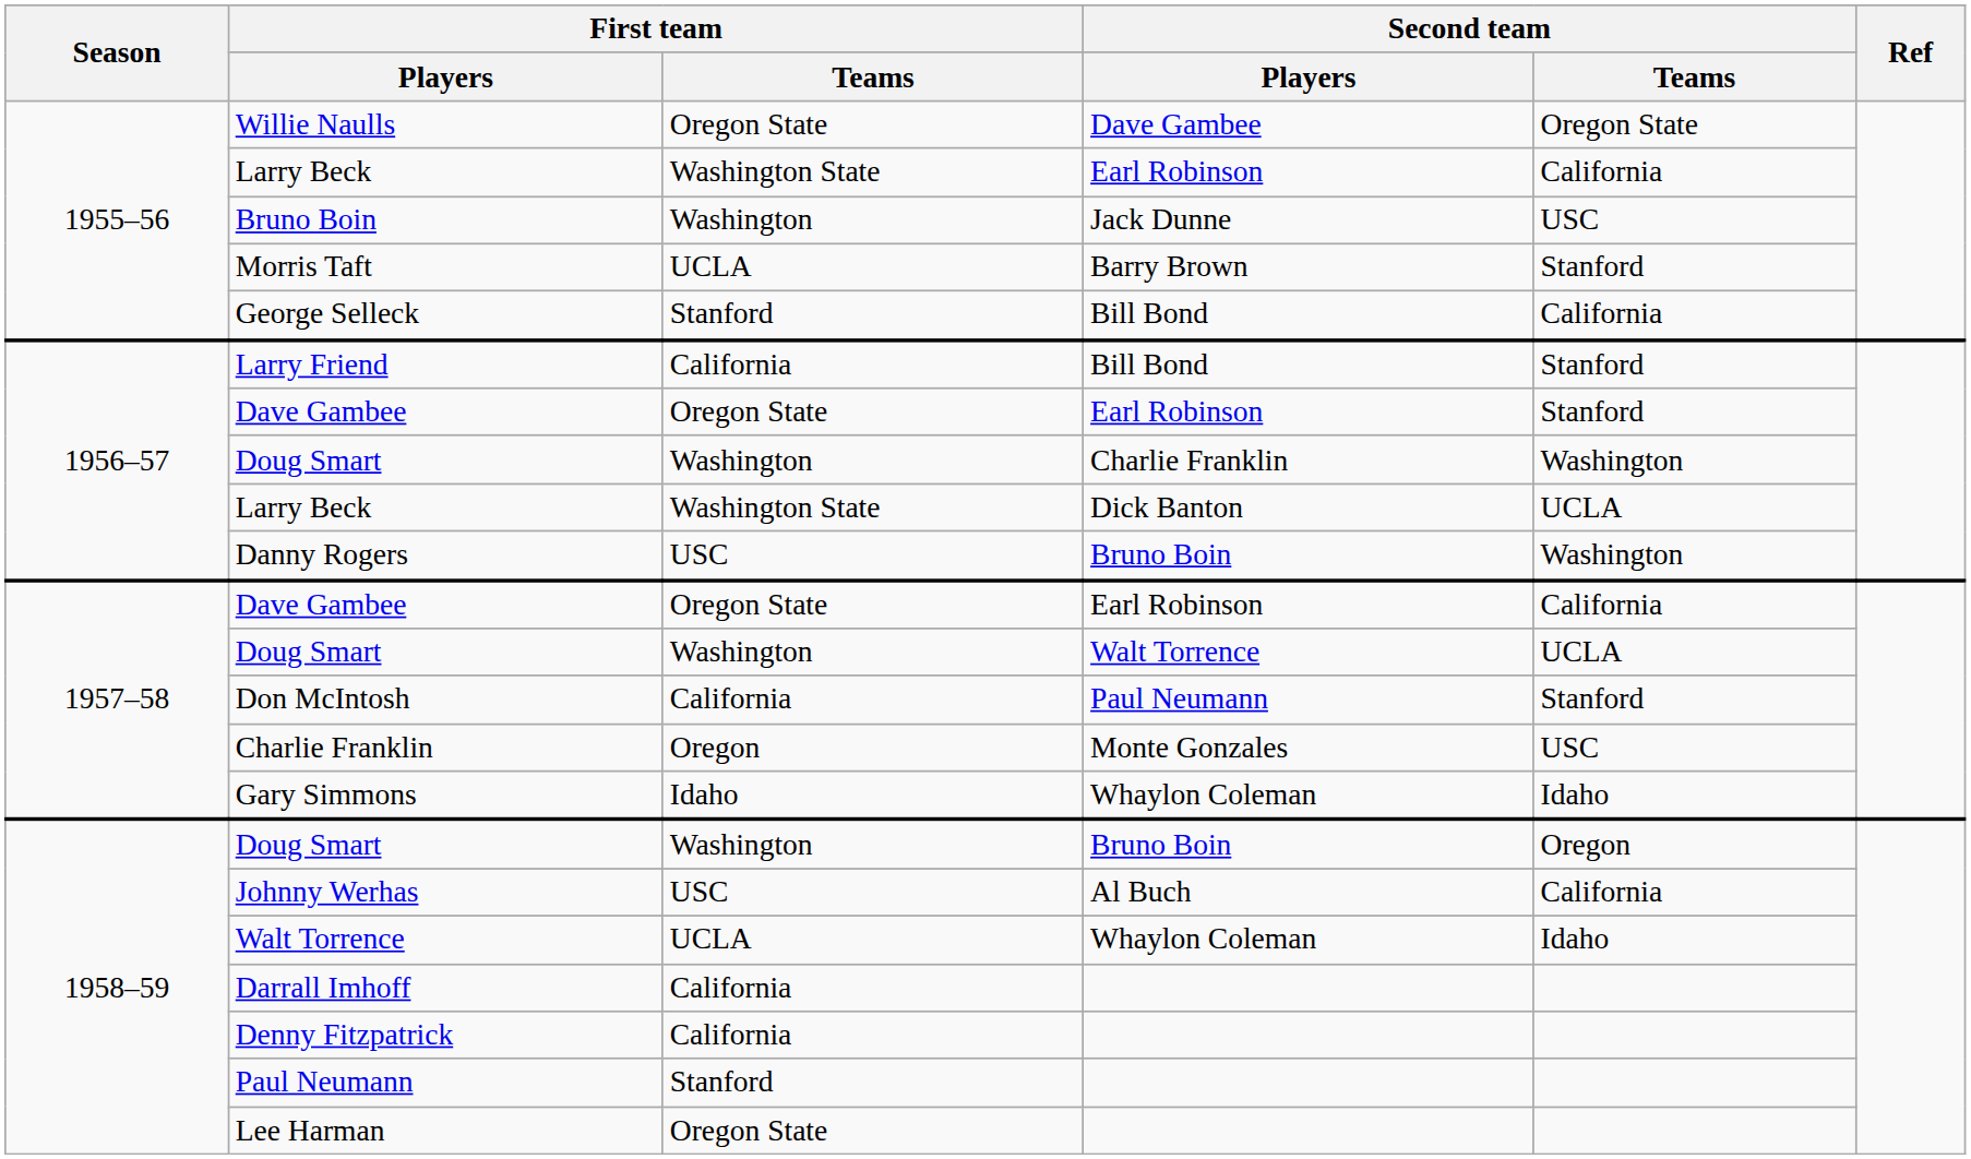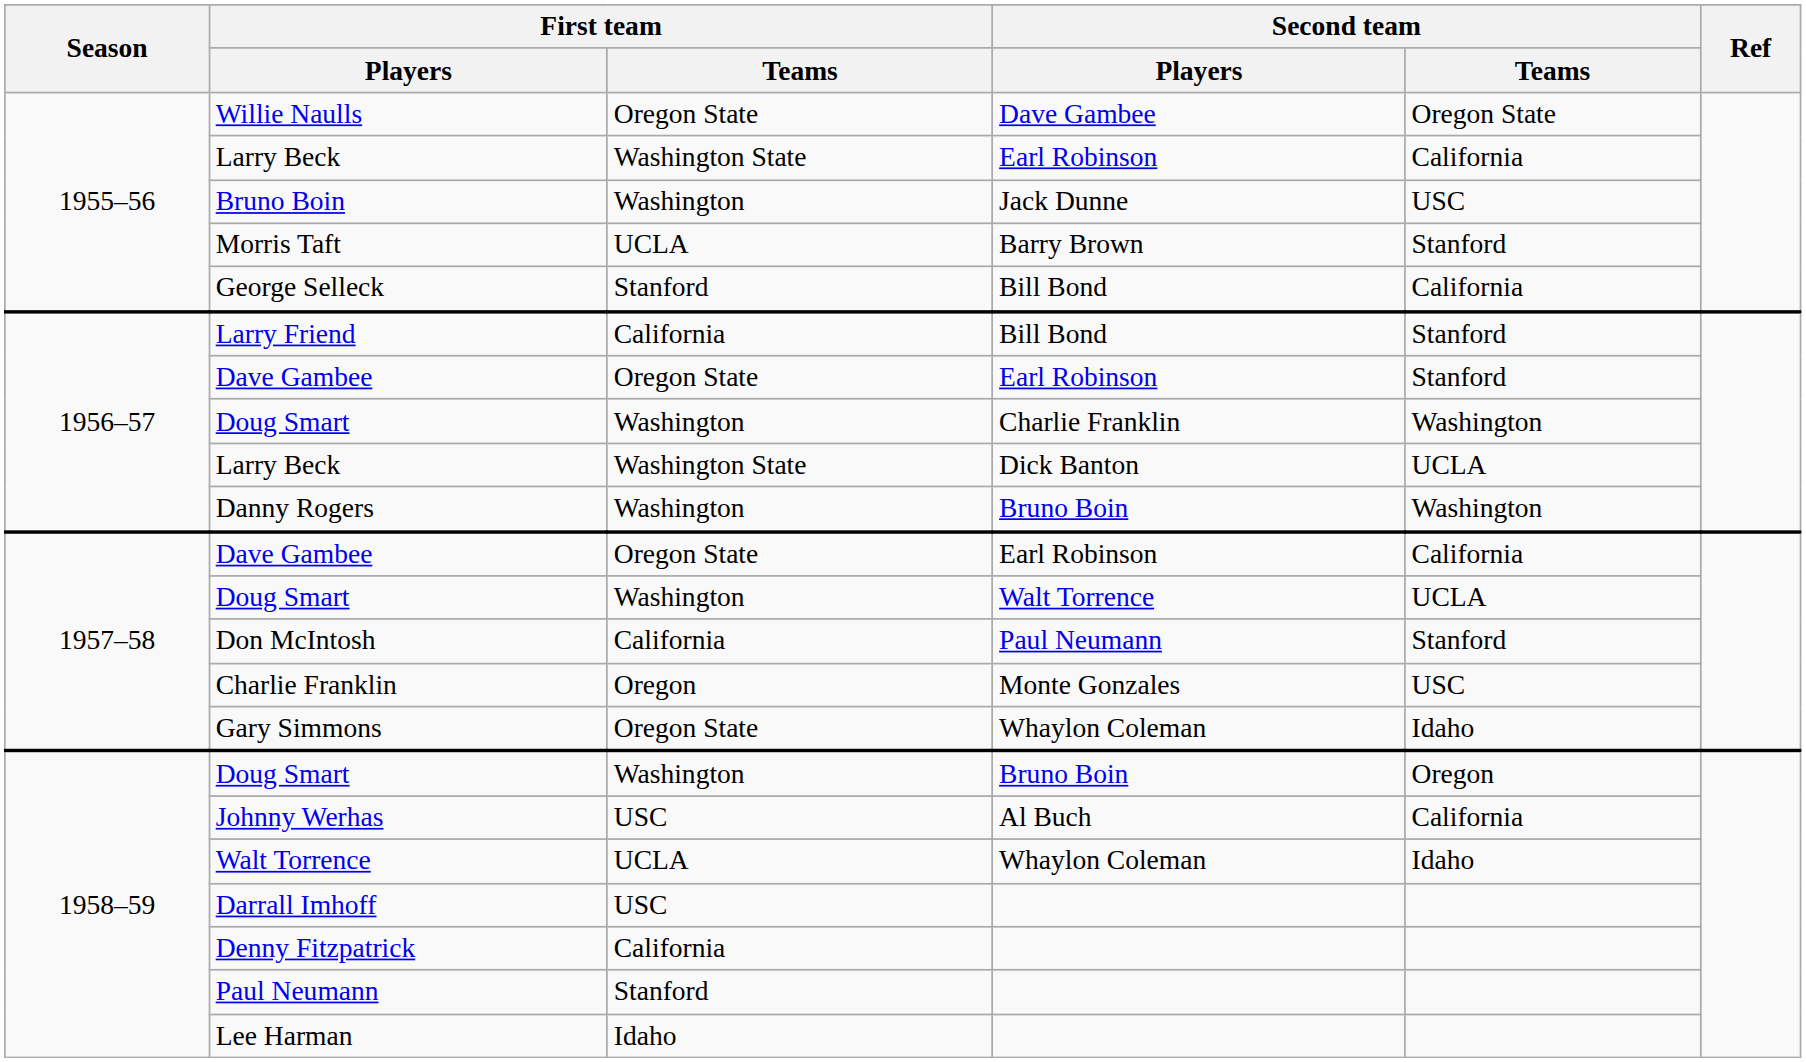 <table class="wikitable" style="width:66%">
 <tr>
 <th rowspan=2>Season</th>
 <th colspan=2>First team</th>
 <th colspan=2>Second team</th>
 <th rowspan=2>Ref</th>
 </tr>
 <tr>
 <th>Players</th>
 <th>Teams</th>
 <th>Players</th>
 <th>Teams</th>
 </tr>
 <tr>
 <td rowspan=5 style="text-align:center;">1955–56</td>
 <td><a href='#'>Willie Naulls</a></td>
 <td>Oregon State</td>
 <td><a href='#'>Dave Gambee</a></td>
 <td>Oregon State</td>
 <td rowspan=5 style="text-align:center;"></td>
 </tr>
 <tr>
 <td>Larry Beck</td>
 <td>Washington State</td>
 <td><a href='#'>Earl Robinson</a></td>
 <td>California</td>
 </tr>
 <tr>
 <td><a href='#'>Bruno Boin</a></td>
 <td>Washington</td>
 <td>Jack Dunne</td>
 <td>USC</td>
 </tr>
 <tr>
 <td>Morris Taft</td>
 <td>UCLA</td>
 <td>Barry Brown</td>
 <td>Stanford</td>
 </tr>
 <tr>
 <td>George Selleck</td>
 <td>Stanford</td>
 <td>Bill Bond</td>
 <td>California</td>
 </tr>
 <tr style="border-top:2px solid black">
 <td rowspan=5 style="text-align:center;">1956–57</td>
 <td><a href='#'>Larry Friend</a></td>
 <td>California</td>
 <td>Bill Bond</td>
 <td>Stanford</td>
 <td rowspan=5 style="text-align:center;"></td>
 </tr>
 <tr>
 <td><a href='#'>Dave Gambee</a></td>
 <td>Oregon State</td>
 <td><a href='#'>Earl Robinson</a></td>
 <td>Stanford</td>
 </tr>
 <tr>
 <td><a href='#'>Doug Smart</a></td>
 <td>Washington</td>
 <td>Charlie Franklin</td>
 <td>Washington</td>
 </tr>
 <tr>
 <td>Larry Beck</td>
 <td>Washington State</td>
 <td>Dick Banton</td>
 <td>UCLA</td>
 </tr>
 <tr>
 <td>Danny Rogers</td>
-<td>USC</td>
+<td>Washington</td>
 <td><a href='#'>Bruno Boin</a></td>
 <td>Washington</td>
 </tr>
 <tr style="border-top:2px solid black">
 <td rowspan=5 style="text-align:center;">1957–58</td>
 <td><a href='#'>Dave Gambee</a></td>
 <td>Oregon State</td>
 <td>Earl Robinson</td>
 <td>California</td>
 <td rowspan=5 style="text-align:center;"></td>
 </tr>
 <tr>
 <td><a href='#'>Doug Smart</a></td>
 <td>Washington</td>
 <td><a href='#'>Walt Torrence</a></td>
 <td>UCLA</td>
 </tr>
 <tr>
 <td>Don McIntosh</td>
 <td>California</td>
 <td><a href='#'>Paul Neumann</a></td>
 <td>Stanford</td>
 </tr>
 <tr>
 <td>Charlie Franklin</td>
 <td>Oregon</td>
 <td>Monte Gonzales</td>
 <td>USC</td>
 </tr>
 <tr>
 <td>Gary Simmons</td>
-<td>Idaho</td>
+<td>Oregon State</td>
 <td>Whaylon Coleman</td>
 <td>Idaho</td>
 </tr>
 <tr style="border-top:2px solid black">
 <td rowspan=7 style="text-align:center;">1958–59</td>
 <td><a href='#'>Doug Smart</a></td>
 <td>Washington</td>
 <td><a href='#'>Bruno Boin</a></td>
 <td>Oregon</td>
 <td rowspan=7 style="text-align:center;"></td>
 </tr>
 <tr>
 <td><a href='#'>Johnny Werhas</a></td>
 <td>USC</td>
 <td>Al Buch</td>
 <td>California</td>
 </tr>
 <tr>
 <td><a href='#'>Walt Torrence</a></td>
 <td>UCLA</td>
 <td>Whaylon Coleman</td>
 <td>Idaho</td>
 </tr>
 <tr>
 <td><a href='#'>Darrall Imhoff</a></td>
-<td>California</td>
+<td>USC</td>
 <td></td>
 <td></td>
 </tr>
 <tr>
 <td><a href='#'>Denny Fitzpatrick</a></td>
 <td>California</td>
 <td></td>
 <td></td>
 </tr>
 <tr>
 <td><a href='#'>Paul Neumann</a></td>
 <td>Stanford</td>
 <td></td>
 <td></td>
 </tr>
 <tr>
 <td>Lee Harman</td>
-<td>Oregon State</td>
+<td>Idaho</td>
 <td></td>
 <td></td>
 </tr>
 </table>
